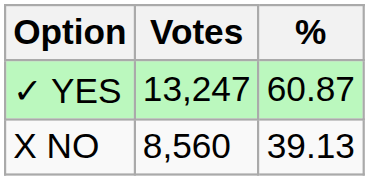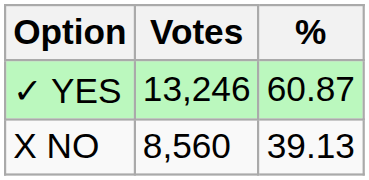 <table class="wikitable">
 <tr>
 <th>Option</th>
 <th>Votes</th>
 <th>%</th>
 </tr>
 <tr>
 <td style=background:#bbf8be>✓ YES</td>
-<td style=background:#bbf8be>13,247</td>
+<td style=background:#bbf8be>13,246</td>
 <td style=background:#bbf8be>60.87</td>
 </tr>
 <tr>
 <td>X NO</td>
 <td>8,560</td>
 <td>39.13</td>
 </tr>
 </table>
